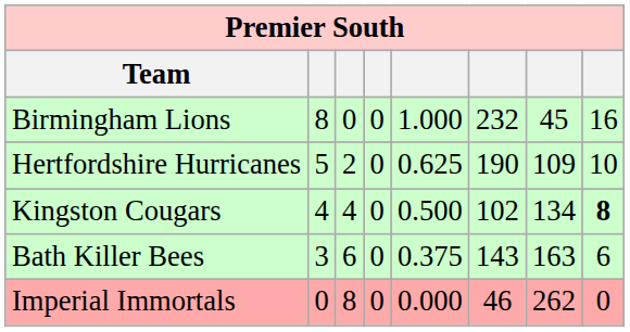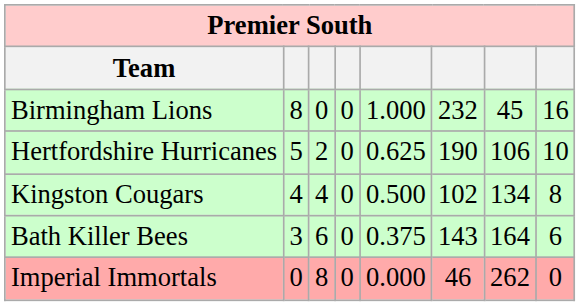 <table class="wikitable">
 <tr style="background:#fcc;">
 <td colspan="8" style="text-align:center;"><strong>Premier South</strong></td>
 </tr>
 <tr style="background:#efefef;">
 <th>Team</th>
 <th></th>
 <th></th>
 <th></th>
 <th></th>
 <th></th>
 <th></th>
 <th></th>
 </tr>
 <tr style="text-align:center; background:#cfc;">
 <td align="left">Birmingham Lions</td>
 <td>8</td>
 <td>0</td>
 <td>0</td>
 <td>1.000</td>
 <td>232</td>
 <td>45</td>
 <td>16</td>
 </tr>
 <tr style="text-align:center; background:#cfc;">
 <td align="left">Hertfordshire Hurricanes</td>
 <td>5</td>
 <td>2</td>
 <td>0</td>
 <td>0.625</td>
 <td>190</td>
-<td>109</td>
+<td>106</td>
 <td>10</td>
 </tr>
 <tr style="text-align:center; background:#cfc;">
 <td align="left">Kingston Cougars</td>
 <td>4</td>
 <td>4</td>
 <td>0</td>
 <td>0.500</td>
 <td>102</td>
 <td>134</td>
-<td><strong>8</strong></td>
+<td>8</td>
 </tr>
 <tr style="text-align:center; background:#cfc;">
 <td align="left">Bath Killer Bees</td>
 <td>3</td>
 <td>6</td>
 <td>0</td>
 <td>0.375</td>
 <td>143</td>
-<td>163</td>
+<td>164</td>
 <td>6</td>
 </tr>
 <tr style="text-align:center; background:#faa;">
 <td align="left">Imperial Immortals</td>
 <td>0</td>
 <td>8</td>
 <td>0</td>
 <td>0.000</td>
 <td>46</td>
 <td>262</td>
 <td>0</td>
 </tr>
 </table>
